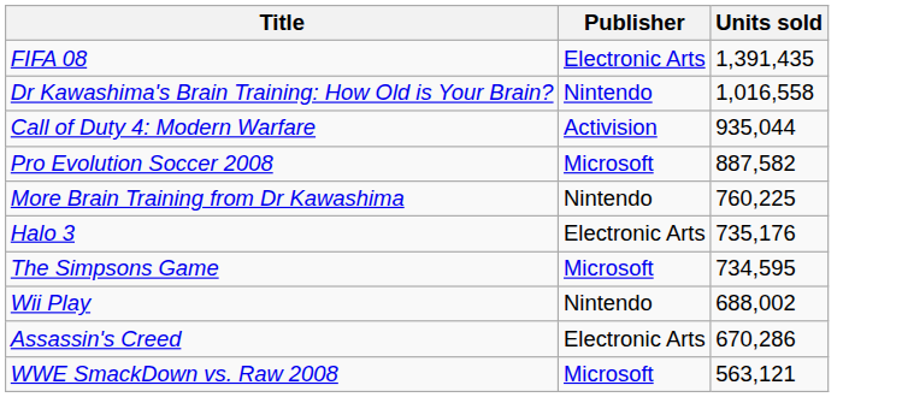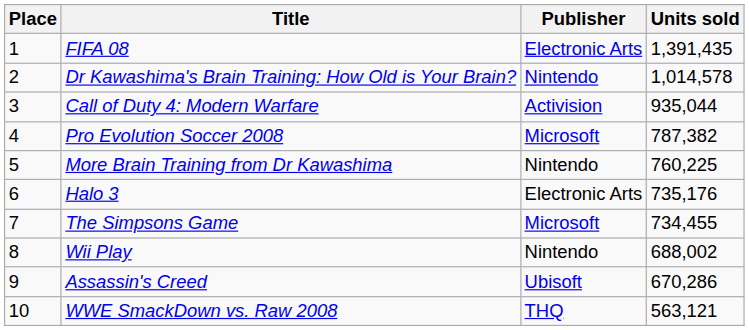 <table class="wikitable">
 <tr>
+<th>Place</th>
 <th>Title</th>
 <th>Publisher</th>
 <th>Units sold</th>
 </tr>
 <tr>
+<td>1</td>
 <td><em><a href='#'>FIFA 08</a></em></td>
 <td><a href='#'>Electronic Arts</a></td>
 <td>1,391,435</td>
 </tr>
 <tr>
+<td>2</td>
 <td><em><a href='#'>Dr Kawashima's Brain Training: How Old is Your Brain?</a></em></td>
 <td><a href='#'>Nintendo</a></td>
-<td>1,016,558</td>
+<td>1,014,578</td>
 </tr>
 <tr>
+<td>3</td>
 <td><em><a href='#'>Call of Duty 4: Modern Warfare</a></em></td>
 <td><a href='#'>Activision</a></td>
 <td>935,044</td>
 </tr>
 <tr>
+<td>4</td>
 <td><em><a href='#'>Pro Evolution Soccer 2008</a></em></td>
 <td><a href='#'>Microsoft</a></td>
-<td>887,582</td>
+<td>787,382</td>
 </tr>
 <tr>
+<td>5</td>
 <td><em><a href='#'>More Brain Training from Dr Kawashima</a></em></td>
 <td>Nintendo</td>
 <td>760,225</td>
 </tr>
 <tr>
+<td>6</td>
 <td><em><a href='#'>Halo 3</a></em></td>
 <td>Electronic Arts</td>
 <td>735,176</td>
 </tr>
 <tr>
+<td>7</td>
 <td><em><a href='#'>The Simpsons Game</a></em></td>
 <td><a href='#'>Microsoft</a></td>
-<td>734,595</td>
+<td>734,455</td>
 </tr>
 <tr>
+<td>8</td>
 <td><em><a href='#'>Wii Play</a></em></td>
 <td>Nintendo</td>
 <td>688,002</td>
 </tr>
 <tr>
+<td>9</td>
 <td><em><a href='#'>Assassin's Creed</a></em></td>
-<td>Electronic Arts</td>
+<td><a href='#'>Ubisoft</a></td>
 <td>670,286</td>
 </tr>
 <tr>
+<td>10</td>
 <td><em><a href='#'>WWE SmackDown vs. Raw 2008</a></em></td>
-<td><a href='#'>Microsoft</a></td>
+<td><a href='#'>THQ</a></td>
 <td>563,121</td>
 </tr>
 </table>
